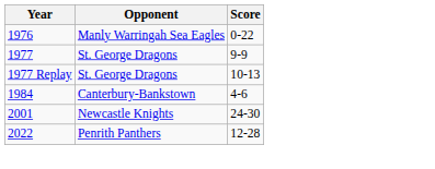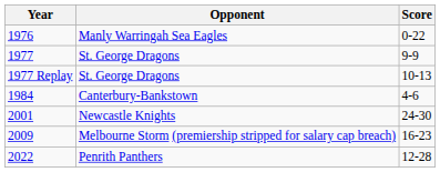 <table class="wikitable" style="text-align:left;">
 <tr>
 <th>Year</th>
 <th>Opponent</th>
 <th>Score</th>
 </tr>
 <tr>
 <td><a href='#'>1976</a></td>
 <td><a href='#'>Manly Warringah Sea Eagles</a></td>
 <td>0-22</td>
 </tr>
 <tr>
 <td><a href='#'>1977</a></td>
 <td><a href='#'>St. George Dragons</a></td>
 <td>9-9</td>
 </tr>
 <tr>
 <td><a href='#'>1977 Replay</a></td>
 <td><a href='#'>St. George Dragons</a></td>
 <td>10-13</td>
 </tr>
 <tr>
 <td><a href='#'>1984</a></td>
 <td><a href='#'>Canterbury-Bankstown</a></td>
 <td>4-6</td>
 </tr>
 <tr>
 <td><a href='#'>2001</a></td>
 <td><a href='#'>Newcastle Knights</a></td>
 <td>24-30</td>
 </tr>
 <tr>
+<td><a href='#'>2009</a></td>
+<td><a href='#'>Melbourne Storm</a> <a href='#'>(premiership stripped for salary cap breach)</a></td>
+<td>16-23</td>
+</tr>
+<tr>
 <td><a href='#'>2022</a></td>
 <td><a href='#'>Penrith Panthers</a></td>
 <td>12-28</td>
 </tr>
 </table>
